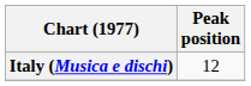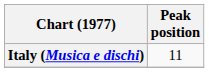 <table class="wikitable plainrowheaders" style="text-align:center;">
 <tr>
 <th scope="col">Chart (1977)</th>
 <th scope="col">Peak<br>position</th>
 </tr>
 <tr>
 <th scope=row>Italy (<em><a href='#'>Musica e dischi</a></em>)</th>
-<td>12</td>
+<td>11</td>
 </tr>
 <tr>
 </tr>
 </table>
